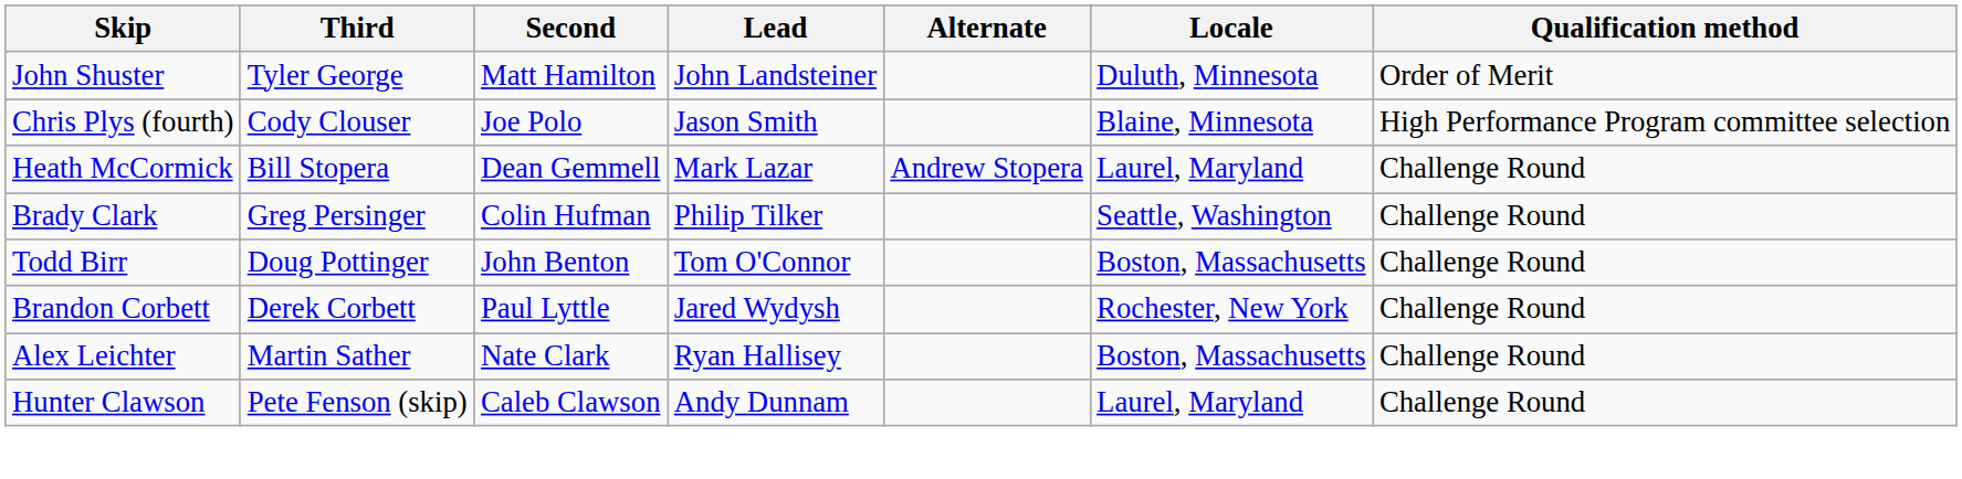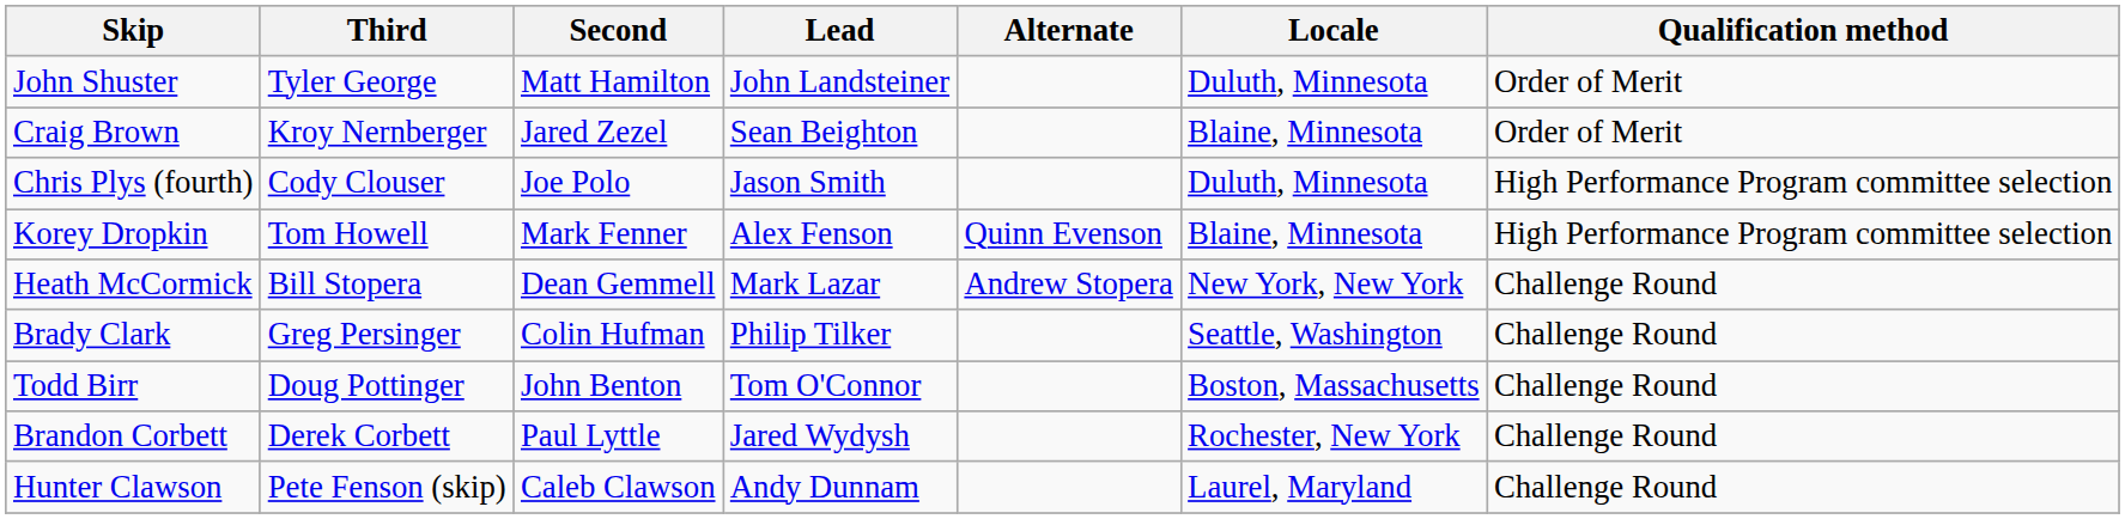 <table class="wikitable sortable">
 <tr>
 <th>Skip</th>
 <th>Third</th>
 <th>Second</th>
 <th>Lead</th>
 <th>Alternate</th>
 <th>Locale</th>
 <th>Qualification method</th>
 </tr>
 <tr>
 <td><a href='#'>John Shuster</a></td>
 <td><a href='#'>Tyler George</a></td>
 <td><a href='#'>Matt Hamilton</a></td>
 <td><a href='#'>John Landsteiner</a></td>
 <td></td>
 <td><a href='#'>Duluth</a>, <a href='#'>Minnesota</a></td>
 <td>Order of Merit</td>
 </tr>
 <tr>
+<td><a href='#'>Craig Brown</a></td>
+<td><a href='#'>Kroy Nernberger</a></td>
+<td><a href='#'>Jared Zezel</a></td>
+<td><a href='#'>Sean Beighton</a></td>
+<td></td>
+<td><a href='#'>Blaine</a>, <a href='#'>Minnesota</a></td>
+<td>Order of Merit</td>
+</tr>
+<tr>
 <td><a href='#'>Chris Plys</a> (fourth)</td>
 <td><a href='#'>Cody Clouser</a></td>
 <td><a href='#'>Joe Polo</a></td>
 <td><a href='#'>Jason Smith</a></td>
 <td></td>
+<td><a href='#'>Duluth</a>, <a href='#'>Minnesota</a></td>
+<td>High Performance Program committee selection</td>
+</tr>
+<tr>
+<td><a href='#'>Korey Dropkin</a></td>
+<td><a href='#'>Tom Howell</a></td>
+<td><a href='#'>Mark Fenner</a></td>
+<td><a href='#'>Alex Fenson</a></td>
+<td><a href='#'>Quinn Evenson</a></td>
 <td><a href='#'>Blaine</a>, <a href='#'>Minnesota</a></td>
 <td>High Performance Program committee selection</td>
 </tr>
 <tr>
 <td><a href='#'>Heath McCormick</a></td>
 <td><a href='#'>Bill Stopera</a></td>
 <td><a href='#'>Dean Gemmell</a></td>
 <td><a href='#'>Mark Lazar</a></td>
 <td><a href='#'>Andrew Stopera</a></td>
-<td><a href='#'>Laurel</a>, <a href='#'>Maryland</a></td>
+<td><a href='#'>New York</a>, <a href='#'>New York</a></td>
 <td>Challenge Round</td>
 </tr>
 <tr>
 <td><a href='#'>Brady Clark</a></td>
 <td><a href='#'>Greg Persinger</a></td>
 <td><a href='#'>Colin Hufman</a></td>
 <td><a href='#'>Philip Tilker</a></td>
 <td></td>
 <td><a href='#'>Seattle</a>, <a href='#'>Washington</a></td>
 <td>Challenge Round</td>
 </tr>
 <tr>
 <td><a href='#'>Todd Birr</a></td>
 <td><a href='#'>Doug Pottinger</a></td>
 <td><a href='#'>John Benton</a></td>
 <td><a href='#'>Tom O'Connor</a></td>
 <td></td>
 <td><a href='#'>Boston</a>, <a href='#'>Massachusetts</a></td>
 <td>Challenge Round</td>
 </tr>
 <tr>
 <td><a href='#'>Brandon Corbett</a></td>
 <td><a href='#'>Derek Corbett</a></td>
 <td><a href='#'>Paul Lyttle</a></td>
 <td><a href='#'>Jared Wydysh</a></td>
 <td></td>
 <td><a href='#'>Rochester</a>, <a href='#'>New York</a></td>
 <td>Challenge Round</td>
 </tr>
 <tr>
-<td><a href='#'>Alex Leichter</a></td>
-<td><a href='#'>Martin Sather</a></td>
-<td><a href='#'>Nate Clark</a></td>
-<td><a href='#'>Ryan Hallisey</a></td>
-<td></td>
-<td><a href='#'>Boston</a>, <a href='#'>Massachusetts</a></td>
-<td>Challenge Round</td>
-</tr>
-<tr>
 <td><a href='#'>Hunter Clawson</a></td>
 <td><a href='#'>Pete Fenson</a> (skip)</td>
 <td><a href='#'>Caleb Clawson</a></td>
 <td><a href='#'>Andy Dunnam</a></td>
 <td></td>
 <td><a href='#'>Laurel</a>, <a href='#'>Maryland</a></td>
 <td>Challenge Round</td>
 </tr>
 </table>
